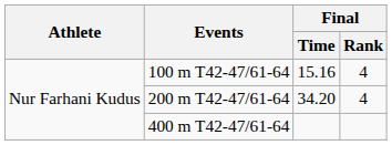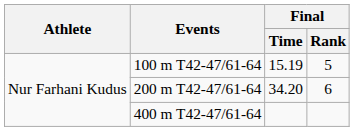 <table class=wikitable>
 <tr>
 <th rowspan="2">Athlete</th>
 <th rowspan="2">Events</th>
 <th colspan="2">Final</th>
 </tr>
 <tr>
 <th>Time</th>
 <th>Rank</th>
 </tr>
 <tr>
 <td rowspan="3">Nur Farhani Kudus</td>
 <td>100 m T42-47/61-64</td>
-<td align="center">15.16</td>
-<td align="center">4</td>
+<td align="center">15.19</td>
+<td align="center">5</td>
 </tr>
 <tr>
 <td>200 m T42-47/61-64</td>
 <td align="center">34.20</td>
-<td align="center">4</td>
+<td align="center">6</td>
 </tr>
 <tr>
 <td>400 m T42-47/61-64</td>
 <td align="center"></td>
 <td align="center"></td>
 </tr>
 </table>
